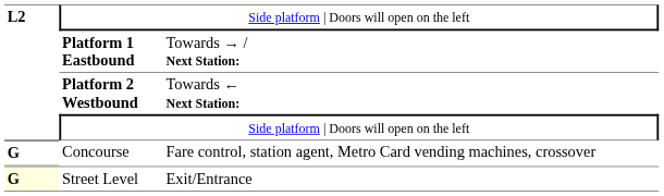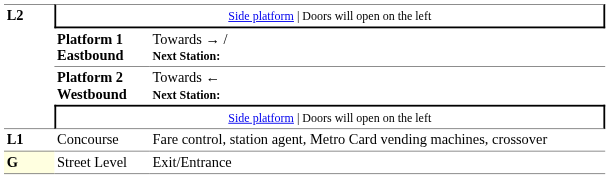 <table table border=0 cellspacing=0 cellpadding=3>
 <tr>
 <td style="border-top:solid 1px grey;border-bottom:solid 1px grey;" width=50 rowspan=4 valign=top><strong>L2</strong></td>
 <td style="border-top:solid 1px grey;border-right:solid 2px black;border-left:solid 2px black;border-bottom:solid 2px black;text-align:center;" colspan=2><small><a href='#'>Side platform</a> | Doors will open on the left </small></td>
 </tr>
 <tr>
 <td style="border-bottom:solid 1px grey;" width=100><span><strong>Platform 1</strong><br><strong>Eastbound</strong></span></td>
 <td style="border-bottom:solid 1px grey;" width=500>Towards →  / <br><small><strong>Next Station:</strong> </small></td>
 </tr>
 <tr>
 <td><span><strong>Platform 2</strong><br><strong>Westbound</strong></span></td>
 <td><span></span>Towards ← <br><small><strong>Next Station:</strong> </small></td>
 </tr>
 <tr>
 <td style="border-top:solid 2px black;border-right:solid 2px black;border-left:solid 2px black;border-bottom:solid 1px grey;text-align:center;" colspan=2><small><a href='#'>Side platform</a> | Doors will open on the left </small></td>
 </tr>
 <tr>
-<td style="border-bottom:solid 1px grey;border-top:solid 1px grey;" width=50 valign=top><strong>G</strong></td>
+<td valign=top><strong>L1</strong></td>
 <td valign=top>Concourse</td>
 <td valign=top>Fare control, station agent, Metro Card vending machines, crossover</td>
 </tr>
 <tr>
 <td style="background: lightyellow; border-bottom:solid 1px grey;border-top:solid 1px grey;" width=50 valign=top><strong>G</strong></td>
 <td style="border-top:solid 1px grey;border-bottom:solid 1px grey;" width=100 valign=top>Street Level</td>
 <td style="border-top:solid 1px grey;border-bottom:solid 1px grey;" width=500 valign=top>Exit/Entrance</td>
 </tr>
 </table>
